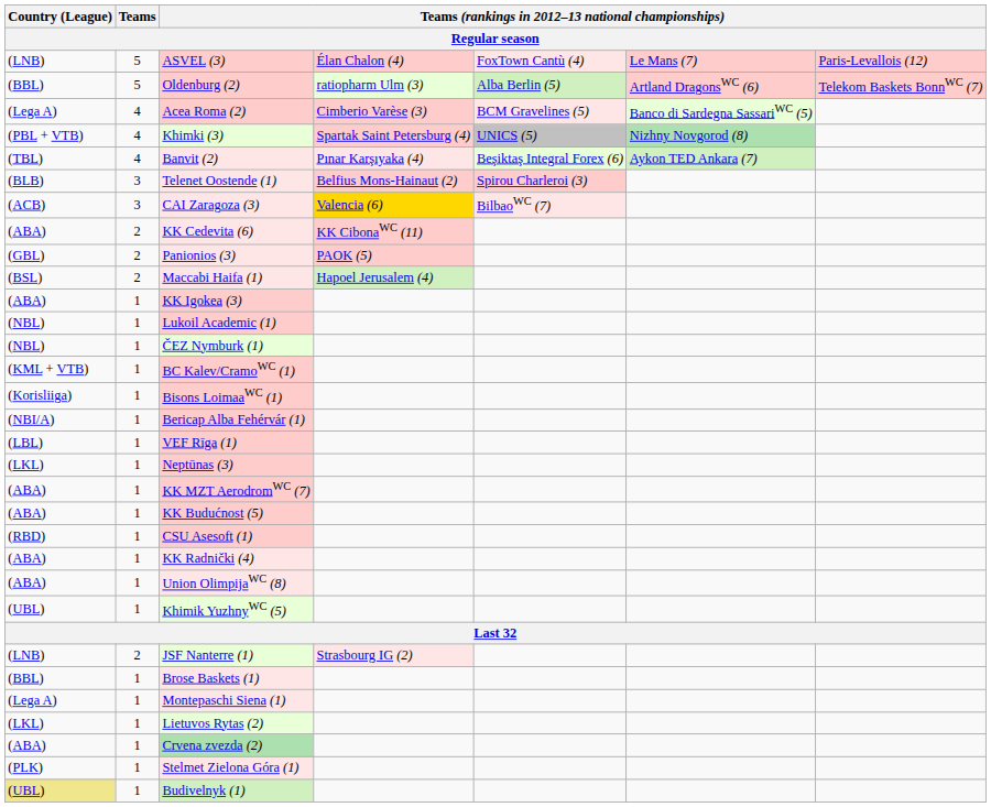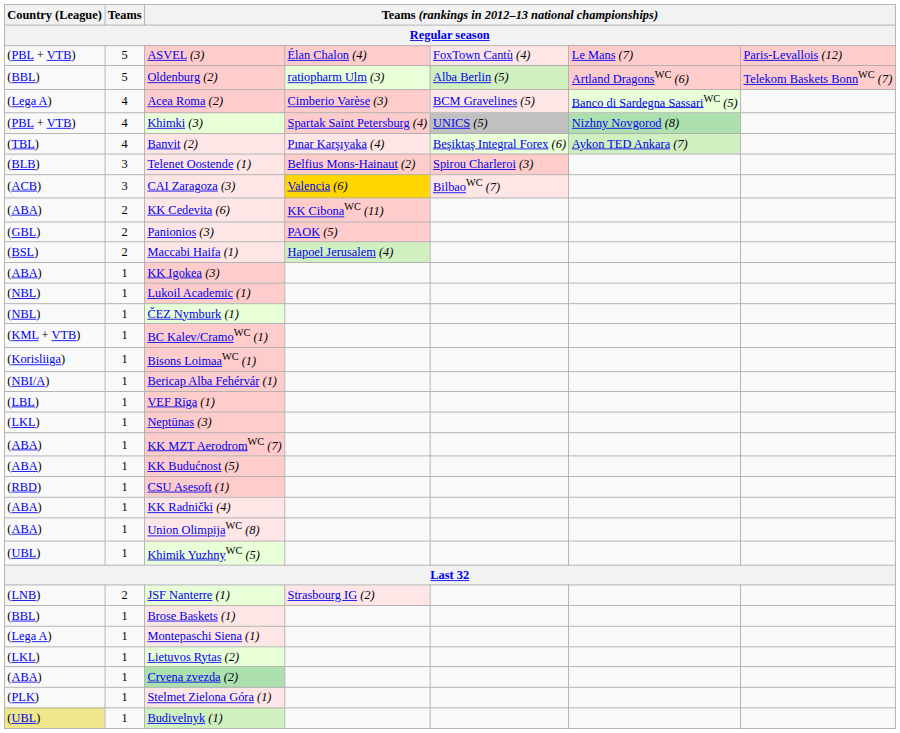 <table class="wikitable" style="font-size:90%;">
 <tr>
 <th>Country (League)</th>
 <th>Teams</th>
 <th colspan=5>Teams <em>(rankings in 2012–13 national championships)</em></th>
 </tr>
 <tr>
 <th colspan=7><strong><a href='#'>Regular season</a></strong></th>
 </tr>
 <tr>
-<td> (<a href='#'>LNB</a>)</td>
+<td> (<a href='#'>PBL</a> + <a href='#'>VTB</a>)</td>
 <td align=center>5</td>
 <td style="background:#fcc;"><a href='#'>ASVEL</a> <em>(3)</em></td>
 <td style="background:#fcc;"><a href='#'>Élan Chalon</a> <em>(4)</em></td>
 <td style="background:#FFE6E6;"><a href='#'>FoxTown Cantù</a> <em>(4)</em></td>
 <td style="background:#fcc;"><a href='#'>Le Mans</a> <em>(7)</em></td>
 <td style="background:#fcc;"><a href='#'>Paris-Levallois</a> <em>(12)</em></td>
 </tr>
 <tr>
 <td> (<a href='#'>BBL</a>)</td>
 <td align=center>5</td>
 <td style="background:#fcc;"><a href='#'>Oldenburg</a> <em>(2)</em></td>
 <td style="background:#E8FFD8;"><a href='#'>ratiopharm Ulm</a> <em>(3)</em></td>
 <td style="background:#D0F0C0;"><a href='#'>Alba Berlin</a> <em>(5)</em></td>
 <td style="background:#fcc;"><a href='#'>Artland Dragons</a><sup>WC</sup> <em>(6)</em></td>
 <td style="background:#fcc;"><a href='#'>Telekom Baskets Bonn</a><sup>WC</sup> <em>(7)</em></td>
 </tr>
 <tr>
 <td> (<a href='#'>Lega A</a>)</td>
 <td align=center>4</td>
 <td style="background:#fcc;"><a href='#'>Acea Roma</a> <em>(2)</em></td>
 <td style="background:#fcc;"><a href='#'>Cimberio Varèse</a> <em>(3)</em></td>
 <td style="background:#FFE6E6;"><a href='#'>BCM Gravelines</a> <em>(5)</em></td>
 <td style="background:#E8FFD8;"><a href='#'>Banco di Sardegna Sassari</a><sup>WC</sup> <em>(5)</em></td>
 <td></td>
 </tr>
 <tr>
 <td> (<a href='#'>PBL</a> + <a href='#'>VTB</a>)</td>
 <td align=center>4</td>
 <td style="background:#E8FFD8;"><a href='#'>Khimki</a> <em>(3)</em></td>
 <td style="background:#fcc;"><a href='#'>Spartak Saint Petersburg</a> <em>(4)</em></td>
 <td style="background:silver;"><a href='#'>UNICS</a> <em>(5)</em></td>
 <td style="background:#ACE1AF"><a href='#'>Nizhny Novgorod</a> <em>(8)</em></td>
 <td></td>
 </tr>
 <tr>
 <td> (<a href='#'>TBL</a>)</td>
 <td align=center>4</td>
 <td style="background:#FFE6E6;"><a href='#'>Banvit</a> <em>(2)</em></td>
 <td style="background:#FFE6E6;"><a href='#'>Pınar Karşıyaka</a> <em>(4)</em></td>
 <td style="background:#E8FFD8;"><a href='#'>Beşiktaş Integral Forex</a> <em>(6)</em></td>
 <td style="background:#D0F0C0;"><a href='#'>Aykon TED Ankara</a> <em>(7)</em></td>
 <td></td>
 </tr>
 <tr>
 <td> (<a href='#'>BLB</a>)</td>
 <td align=center>3</td>
 <td style="background:#FFE6E6;"><a href='#'>Telenet Oostende</a> <em>(1)</em></td>
 <td style="background:#fcc;"><a href='#'>Belfius Mons-Hainaut</a> <em>(2)</em></td>
 <td style="background:#fcc;"><a href='#'>Spirou Charleroi</a> <em>(3)</em></td>
 <td></td>
 <td></td>
 </tr>
 <tr>
 <td> (<a href='#'>ACB</a>)</td>
 <td align=center>3</td>
 <td style="background:#FFE6E6;"><a href='#'>CAI Zaragoza</a> <em>(3)</em></td>
 <td style="background:gold;"><a href='#'>Valencia</a> <em>(6)</em></td>
 <td style="background:#FFE6E6;"><a href='#'>Bilbao</a><sup>WC</sup> <em>(7)</em> </td>
 <td></td>
 <td></td>
 </tr>
 <tr>
 <td> (<a href='#'>ABA</a>)</td>
 <td align=center>2</td>
 <td style="background:#FFE6E6;"><a href='#'>KK Cedevita</a> <em>(6)</em></td>
 <td style="background:#fcc;"><a href='#'>KK Cibona</a><sup>WC</sup> <em>(11)</em></td>
 <td></td>
 <td></td>
 <td></td>
 </tr>
 <tr>
 <td> (<a href='#'>GBL</a>)</td>
 <td align=center>2</td>
 <td style="background:#FFE6E6;"><a href='#'>Panionios</a> <em>(3)</em></td>
 <td style="background:#fcc;"><a href='#'>PAOK</a> <em>(5)</em></td>
 <td></td>
 <td></td>
 <td></td>
 </tr>
 <tr>
 <td> (<a href='#'>BSL</a>)</td>
 <td style="text-align:center;">2</td>
 <td style="background:#FFE6E6;"><a href='#'>Maccabi Haifa</a> <em>(1)</em></td>
 <td style="background:#D0F0C0;"><a href='#'>Hapoel Jerusalem</a> <em>(4)</em></td>
 <td></td>
 <td></td>
 <td></td>
 </tr>
 <tr>
 <td> (<a href='#'>ABA</a>)</td>
 <td align=center>1</td>
 <td style="background:#fcc;"><a href='#'>KK Igokea</a> <em>(3)</em></td>
 <td></td>
 <td></td>
 <td></td>
 <td></td>
 </tr>
 <tr>
 <td> (<a href='#'>NBL</a>)</td>
 <td align=center>1</td>
 <td style="background:#fcc;"><a href='#'>Lukoil Academic</a> <em>(1)</em></td>
 <td></td>
 <td></td>
 <td></td>
 <td></td>
 </tr>
 <tr>
 <td> (<a href='#'>NBL</a>)</td>
 <td align=center>1</td>
 <td style="background:#E8FFD8;"><a href='#'>ČEZ Nymburk</a> <em>(1)</em></td>
 <td></td>
 <td></td>
 <td></td>
 <td></td>
 </tr>
 <tr>
 <td> (<a href='#'>KML</a> + <a href='#'>VTB</a>)</td>
 <td align=center>1</td>
 <td style="background:#fcc;"><a href='#'>BC Kalev/Cramo</a><sup>WC</sup> <em>(1)</em></td>
 <td></td>
 <td></td>
 <td></td>
 <td></td>
 </tr>
 <tr>
 <td> (<a href='#'>Korisliiga</a>)</td>
 <td align=center>1</td>
 <td style="background:#fcc;"><a href='#'>Bisons Loimaa</a><sup>WC</sup> <em>(1)</em></td>
 <td></td>
 <td></td>
 <td></td>
 <td></td>
 </tr>
 <tr>
 <td> (<a href='#'>NBI/A</a>)</td>
 <td align=center>1</td>
 <td style="background:#fcc;"><a href='#'>Bericap Alba Fehérvár</a> <em>(1)</em></td>
 <td></td>
 <td></td>
 <td></td>
 <td></td>
 </tr>
 <tr>
 <td> (<a href='#'>LBL</a>)</td>
 <td align=center>1</td>
 <td style="background:#fcc;"><a href='#'>VEF Rīga</a> <em>(1)</em></td>
 <td></td>
 <td></td>
 <td></td>
 <td></td>
 </tr>
 <tr>
 <td> (<a href='#'>LKL</a>)</td>
 <td align=center>1</td>
 <td style="background:#fcc;"><a href='#'>Neptūnas</a> <em>(3)</em></td>
 <td></td>
 <td></td>
 <td></td>
 <td></td>
 </tr>
 <tr>
 <td> (<a href='#'>ABA</a>)</td>
 <td align=center>1</td>
 <td style="background:#fcc;"><a href='#'>KK MZT Aerodrom</a><sup>WC</sup> <em>(7)</em></td>
 <td></td>
 <td></td>
 <td></td>
 <td></td>
 </tr>
 <tr>
 <td> (<a href='#'>ABA</a>)</td>
 <td align=center>1</td>
 <td style="background:#fcc;"><a href='#'>KK Budućnost</a> <em>(5)</em></td>
 <td></td>
 <td></td>
 <td></td>
 <td></td>
 </tr>
 <tr>
 <td> (<a href='#'>RBD</a>)</td>
 <td align=center>1</td>
 <td style="background:#fcc;"><a href='#'>CSU Asesoft</a> <em>(1)</em></td>
 <td></td>
 <td></td>
 <td></td>
 <td></td>
 </tr>
 <tr>
 <td> (<a href='#'>ABA</a>)</td>
 <td align=center>1</td>
 <td style="background:#FFE6E6;"><a href='#'>KK Radnički</a> <em>(4)</em></td>
 <td></td>
 <td></td>
 <td></td>
 <td></td>
 </tr>
 <tr>
 <td> (<a href='#'>ABA</a>)</td>
 <td align=center>1</td>
 <td style="background:#FFE6E6;"><a href='#'>Union Olimpija</a><sup>WC</sup> <em>(8)</em></td>
 <td></td>
 <td></td>
 <td></td>
 <td></td>
 </tr>
 <tr>
 <td> (<a href='#'>UBL</a>)</td>
 <td align=center>1</td>
 <td style="background:#E8FFD8;"><a href='#'>Khimik Yuzhny</a><sup>WC</sup> <em>(5)</em> </td>
 <td></td>
 <td></td>
 <td></td>
 <td></td>
 </tr>
 <tr>
 <th colspan=7><strong><a href='#'>Last 32</a></strong></th>
 </tr>
 <tr>
 <td> (<a href='#'>LNB</a>)</td>
 <td align=center>2</td>
 <td style="background:#E8FFD8;"><a href='#'>JSF Nanterre</a> <em>(1)</em></td>
 <td style="background:#FFE6E6;"><a href='#'>Strasbourg IG</a> <em>(2)</em></td>
 <td></td>
 <td></td>
 <td></td>
 </tr>
 <tr>
 <td> (<a href='#'>BBL</a>)</td>
 <td align=center>1</td>
 <td style="background:#FFE6E6;"><a href='#'>Brose Baskets</a> <em>(1)</em></td>
 <td></td>
 <td></td>
 <td></td>
 <td></td>
 </tr>
 <tr>
 <td> (<a href='#'>Lega A</a>)</td>
 <td align=center>1</td>
 <td style="background:#FFE6E6;"><a href='#'>Montepaschi Siena</a> <em>(1)</em></td>
 <td></td>
 <td></td>
 <td></td>
 <td></td>
 </tr>
 <tr>
 <td> (<a href='#'>LKL</a>)</td>
 <td align=center>1</td>
 <td style="background:#E8FFD8;"><a href='#'>Lietuvos Rytas</a> <em>(2)</em></td>
 <td></td>
 <td></td>
 <td></td>
 <td></td>
 </tr>
 <tr>
 <td> (<a href='#'>ABA</a>)</td>
 <td align=center>1</td>
 <td style="background:#ACE1AF"><a href='#'>Crvena zvezda</a> <em>(2)</em></td>
 <td></td>
 <td></td>
 <td></td>
 <td></td>
 </tr>
 <tr>
 <td> (<a href='#'>PLK</a>)</td>
 <td align=center>1</td>
 <td style="background:#FFE6E6;"><a href='#'>Stelmet Zielona Góra</a> <em>(1)</em></td>
 <td></td>
 <td></td>
 <td></td>
 <td></td>
 </tr>
 <tr>
 <td style="background: khaki;"> (<a href='#'>UBL</a>)</td>
 <td align=center>1</td>
 <td style="background:#D0F0C0"><a href='#'>Budivelnyk</a> <em>(1)</em></td>
 <td></td>
 <td></td>
 <td></td>
 <td></td>
 </tr>
 </table>
